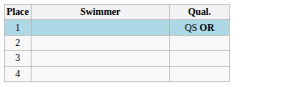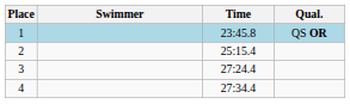 <table class=wikitable style="text-align:center">
 <tr>
 <th>Place</th>
 <th width=220>Swimmer</th>
+<th width=90>Time</th>
 <th width=90>Qual.</th>
 </tr>
 <tr bgcolor=lightblue>
 <td>1</td>
 <td align=left></td>
+<td>23:45.8</td>
 <td>QS <strong>OR</strong></td>
 </tr>
 <tr>
 <td>2</td>
 <td align=left></td>
+<td>25:15.4</td>
 <td></td>
 </tr>
 <tr>
 <td>3</td>
 <td align=left></td>
+<td>27:24.4</td>
 <td></td>
 </tr>
 <tr>
 <td>4</td>
 <td align=left></td>
+<td>27:34.4</td>
 <td></td>
 </tr>
 </table>
